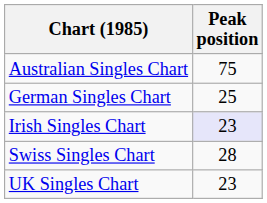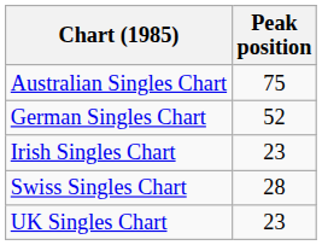 <table class="wikitable sortable">
 <tr>
 <th>Chart (1985)</th>
 <th>Peak<br>position</th>
 </tr>
 <tr>
 <td><a href='#'>Australian Singles Chart</a></td>
 <td align="center">75</td>
 </tr>
 <tr>
 <td><a href='#'>German Singles Chart</a></td>
-<td align="center">25</td>
+<td align="center">52</td>
 </tr>
 <tr>
 <td><a href='#'>Irish Singles Chart</a></td>
-<td align="center" style="background: lavender;">23</td>
+<td align="center">23</td>
 </tr>
 <tr>
 <td><a href='#'>Swiss Singles Chart</a></td>
 <td align="center">28</td>
 </tr>
 <tr>
 <td><a href='#'>UK Singles Chart</a></td>
 <td align="center">23</td>
 </tr>
 </table>
